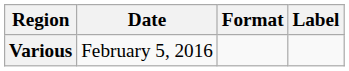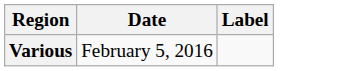 <table class="wikitable plainrowheaders">
 <tr>
 <th scope="col">Region</th>
 <th scope="col">Date</th>
-<th scope="col">Format</th>
 <th scope="col">Label</th>
 </tr>
 <tr>
 <th scope="row">Various</th>
 <td>February 5, 2016</td>
 <td></td>
-<td></td>
 </tr>
 </table>
